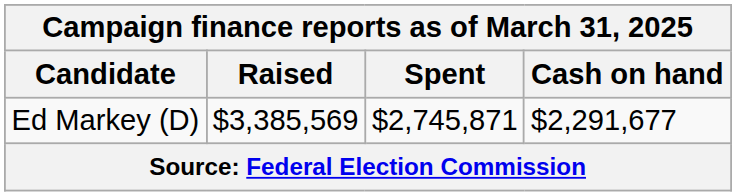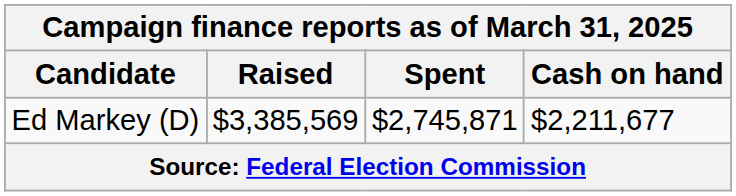 <table class="wikitable sortable">
 <tr>
 <th colspan=4>Campaign finance reports as of March 31, 2025</th>
 </tr>
 <tr style="text-align:center;">
 <th>Candidate</th>
 <th>Raised</th>
 <th>Spent</th>
 <th>Cash on hand</th>
 </tr>
 <tr>
 <td>Ed Markey (D)</td>
 <td>$3,385,569</td>
 <td>$2,745,871</td>
-<td>$2,291,677</td>
+<td>$2,211,677</td>
 </tr>
 <tr>
 <th colspan="4"><small>Source: <a href='#'>Federal Election Commission</a></small></th>
 </tr>
 </table>
